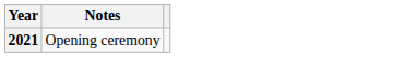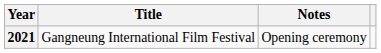 <table class="wikitable plainrowheaders">
 <tr>
 <th scope="col">Year</th>
+<th scope="col">Title</th>
 <th scope="col">Notes</th>
 <th scope="col" class="unsortable"></th>
 </tr>
 <tr>
 <th scope="row">2021</th>
+<td>Gangneung International Film Festival</td>
 <td>Opening ceremony</td>
 <td></td>
 </tr>
 </table>
